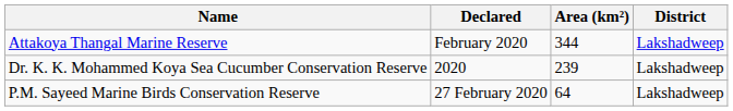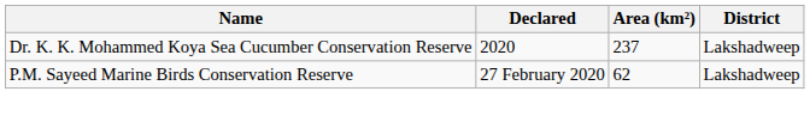 <table class="wikitable sortable">
 <tr>
 <th>Name</th>
 <th>Declared</th>
 <th>Area (km²)</th>
 <th>District</th>
 </tr>
 <tr>
-<td><a href='#'>Attakoya Thangal Marine Reserve</a></td>
-<td>February 2020</td>
-<td>344</td>
-<td><a href='#'>Lakshadweep</a></td>
-</tr>
-<tr>
 <td>Dr. K. K. Mohammed Koya Sea Cucumber Conservation Reserve</td>
 <td>2020</td>
-<td>239</td>
+<td>237</td>
 <td>Lakshadweep</td>
 </tr>
 <tr>
 <td>P.M. Sayeed Marine Birds Conservation Reserve</td>
 <td>27 February 2020</td>
-<td>64</td>
+<td>62</td>
 <td>Lakshadweep</td>
 </tr>
 </table>
